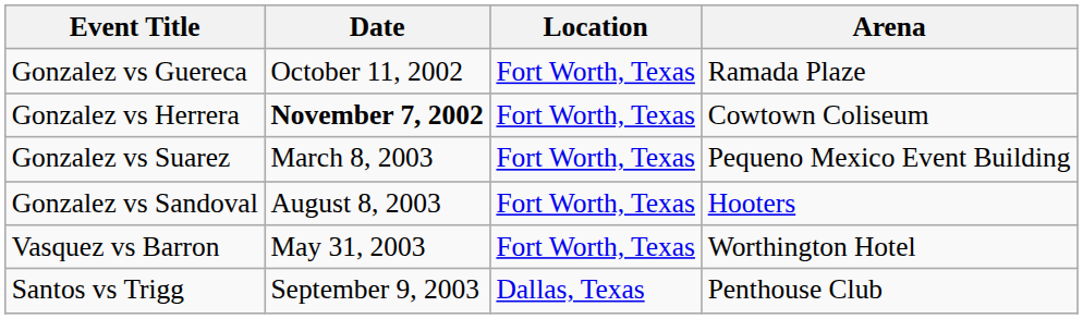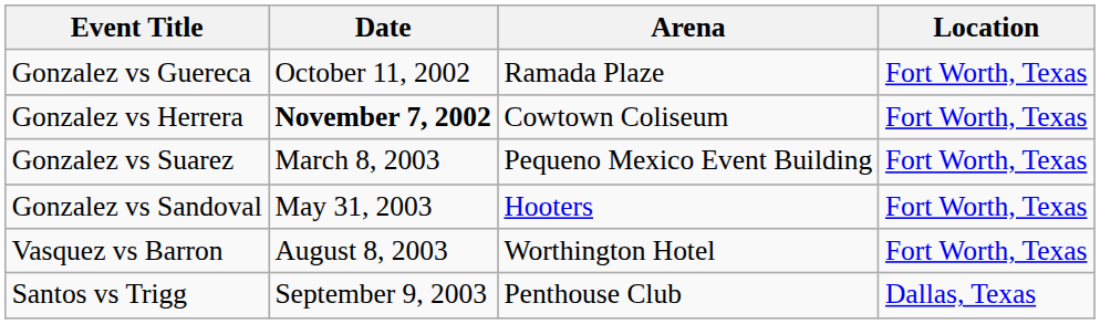 <table class="wikitable">
 <tr>
 <th>Event Title</th>
 <th>Date</th>
+<th>Arena</th>
 <th>Location</th>
-<th>Arena</th>
 </tr>
 <tr>
 <td>Gonzalez vs Guereca</td>
 <td>October 11, 2002</td>
+<td>Ramada Plaze</td>
 <td><a href='#'>Fort Worth, Texas</a></td>
-<td>Ramada Plaze</td>
 </tr>
 <tr>
 <td>Gonzalez vs Herrera</td>
 <td><strong>November 7, 2002</strong></td>
+<td>Cowtown Coliseum</td>
 <td><a href='#'>Fort Worth, Texas</a></td>
-<td>Cowtown Coliseum</td>
 </tr>
 <tr>
 <td>Gonzalez vs Suarez</td>
 <td>March 8, 2003</td>
+<td>Pequeno Mexico Event Building</td>
 <td><a href='#'>Fort Worth, Texas</a></td>
-<td>Pequeno Mexico Event Building</td>
 </tr>
 <tr>
 <td>Gonzalez vs Sandoval</td>
-<td>August 8, 2003</td>
+<td>May 31, 2003</td>
+<td><a href='#'>Hooters</a></td>
 <td><a href='#'>Fort Worth, Texas</a></td>
-<td><a href='#'>Hooters</a></td>
 </tr>
 <tr>
 <td>Vasquez vs Barron</td>
-<td>May 31, 2003</td>
+<td>August 8, 2003</td>
+<td>Worthington Hotel</td>
 <td><a href='#'>Fort Worth, Texas</a></td>
-<td>Worthington Hotel</td>
 </tr>
 <tr>
 <td>Santos vs Trigg</td>
 <td>September 9, 2003</td>
+<td>Penthouse Club</td>
 <td><a href='#'>Dallas, Texas</a></td>
-<td>Penthouse Club</td>
 </tr>
 </table>
